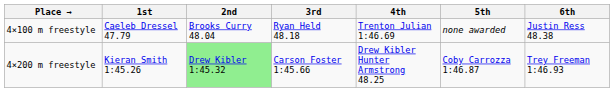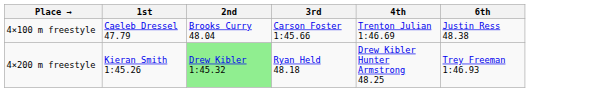 <table class="wikitable">
 <tr>
 <th width=140>Place →</th>
 <th width=120>1st</th>
 <th width=120>2nd</th>
 <th width=120>3rd</th>
 <th width=120>4th</th>
-<th width=120>5th</th>
 <th width=120>6th</th>
 </tr>
 <tr>
 <td>4×100 m freestyle</td>
 <td><a href='#'>Caeleb Dressel</a> <br> 47.79</td>
 <td><a href='#'>Brooks Curry</a> <br> 48.04</td>
-<td><a href='#'>Ryan Held</a> <br> 48.18</td>
+<td><a href='#'>Carson Foster</a> <br> 1:45.66</td>
 <td><a href='#'>Trenton Julian</a> <br> 1:46.69</td>
-<td><em>none awarded</em></td>
 <td><a href='#'>Justin Ress</a> <br> 48.38</td>
 </tr>
 <tr>
 <td>4×200 m freestyle</td>
 <td><a href='#'>Kieran Smith</a> <br> 1:45.26</td>
 <td style="background: lightgreen;"><a href='#'>Drew Kibler</a> <br> 1:45.32</td>
-<td><a href='#'>Carson Foster</a> <br> 1:45.66</td>
+<td><a href='#'>Ryan Held</a> <br> 48.18</td>
 <td><a href='#'>Drew Kibler</a> <br> <a href='#'>Hunter Armstrong</a> <br> 48.25</td>
-<td><a href='#'>Coby Carrozza</a> <br> 1:46.87</td>
 <td><a href='#'>Trey Freeman</a> <br> 1:46.93</td>
 </tr>
 </table>
